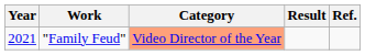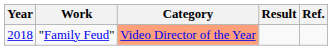 <table class="wikitable">
 <tr>
 <th>Year</th>
 <th>Work</th>
 <th>Category</th>
 <th>Result</th>
 <th>Ref.</th>
 </tr>
 <tr>
-<td><a href='#'>2021</a></td>
+<td><a href='#'>2018</a></td>
 <td>"<a href='#'>Family Feud</a>"</td>
 <td style="background: lightsalmon;"><a href='#'>Video Director of the Year</a></td>
 <td></td>
 <td></td>
 </tr>
 </table>
